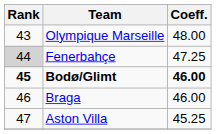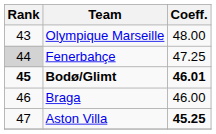 <table class="wikitable" style="text-align: center;">
 <tr>
 <th>Rank</th>
 <th>Team</th>
 <th>Coeff.</th>
 </tr>
 <tr>
 <td>43</td>
 <td align=left> <a href='#'>Olympique Marseille</a></td>
 <td>48.00</td>
 </tr>
 <tr>
 <td style="background: lightgrey;">44</td>
 <td align=left> <a href='#'>Fenerbahçe</a></td>
 <td>47.25</td>
 </tr>
 <tr>
 <td><strong>45</strong></td>
 <td align=left> <strong>Bodø/Glimt</strong></td>
-<td><strong>46.00</strong></td>
+<td><strong>46.01</strong></td>
 </tr>
 <tr>
 <td>46</td>
 <td align=left> <a href='#'>Braga</a></td>
 <td>46.00</td>
 </tr>
 <tr>
 <td>47</td>
 <td align=left> <a href='#'>Aston Villa</a></td>
-<td>45.25</td>
+<td><strong>45.25</strong></td>
 </tr>
 <tr>
 </tr>
 </table>
